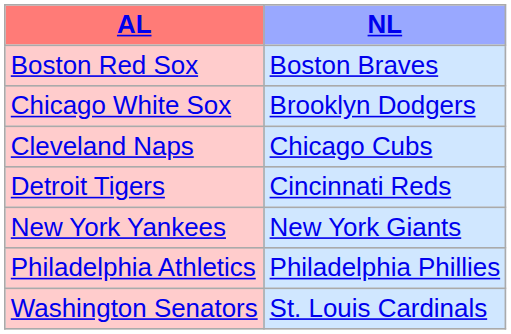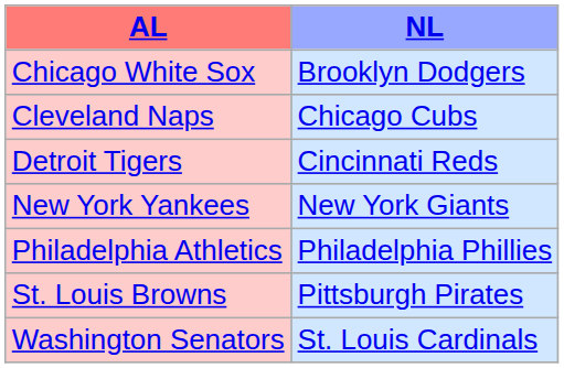 <table class="wikitable" style="font-size:100%;line-height:1.1;">
 <tr>
 <th style="background-color: #FF7B77;"><a href='#'>AL</a></th>
 <th style="background-color: #99A8FF;"><a href='#'>NL</a></th>
-</tr>
-<tr>
-<td style="background-color: #FFCCCC;"><a href='#'>Boston Red Sox</a></td>
-<td style="background-color: #D0E7FF;"><a href='#'>Boston Braves</a></td>
 </tr>
 <tr>
 <td style="background-color: #FFCCCC;"><a href='#'>Chicago White Sox</a></td>
 <td style="background-color: #D0E7FF;"><a href='#'>Brooklyn Dodgers</a></td>
 </tr>
 <tr>
 <td style="background-color: #FFCCCC;"><a href='#'>Cleveland Naps</a></td>
 <td style="background-color: #D0E7FF;"><a href='#'>Chicago Cubs</a></td>
 </tr>
 <tr>
 <td style="background-color: #FFCCCC;"><a href='#'>Detroit Tigers</a></td>
 <td style="background-color: #D0E7FF;"><a href='#'>Cincinnati Reds</a></td>
 </tr>
 <tr>
 <td style="background-color: #FFCCCC;"><a href='#'>New York Yankees</a></td>
 <td style="background-color: #D0E7FF;"><a href='#'>New York Giants</a></td>
 </tr>
 <tr>
 <td style="background-color: #FFCCCC;"><a href='#'>Philadelphia Athletics</a></td>
 <td style="background-color: #D0E7FF;"><a href='#'>Philadelphia Phillies</a></td>
 </tr>
 <tr>
+<td style="background-color: #FFCCCC;"><a href='#'>St. Louis Browns</a></td>
+<td style="background-color: #D0E7FF;"><a href='#'>Pittsburgh Pirates</a></td>
+</tr>
+<tr>
 <td style="background-color: #FFCCCC;"><a href='#'>Washington Senators</a></td>
 <td style="background-color: #D0E7FF;"><a href='#'>St. Louis Cardinals</a></td>
 </tr>
 </table>
